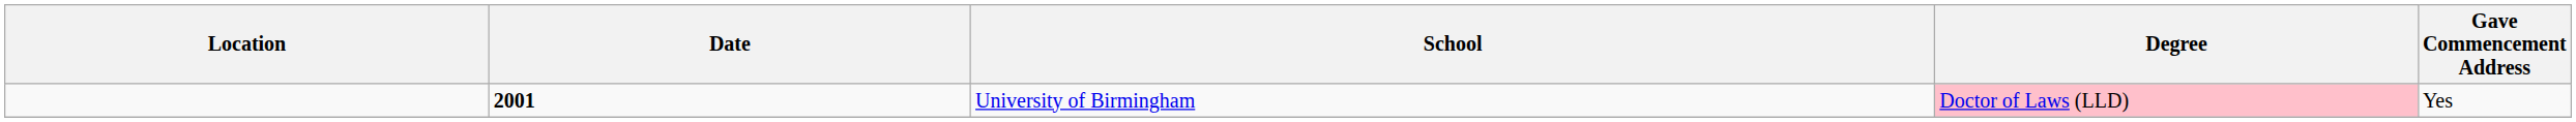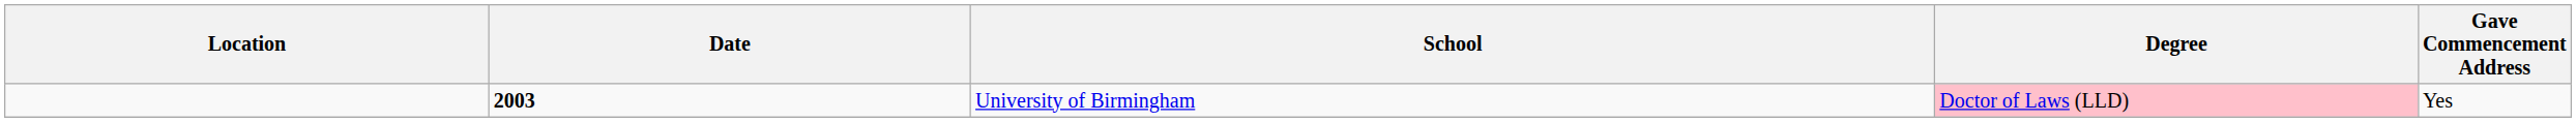 <table class="wikitable" style="width:100%;">
 <tr>
 <th style="width:20%;">Location</th>
 <th style="width:20%;">Date</th>
 <th style="width:40%;">School</th>
 <th style="width:20%;">Degree</th>
 <th style="width:20%;">Gave Commencement Address</th>
 </tr>
 <tr>
 <td></td>
-<td><strong>2001</strong></td>
+<td><strong>2003</strong></td>
 <td><a href='#'>University of Birmingham</a></td>
 <td style="background: pink;"><a href='#'>Doctor of Laws</a> (LLD) </td>
 <td>Yes</td>
 </tr>
 <tr>
 </tr>
 </table>
